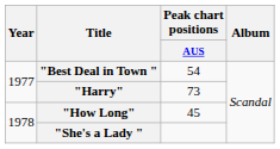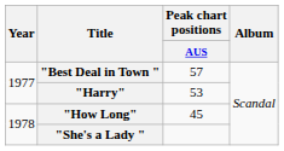 <table class="wikitable plainrowheaders" style="text-align:center;">
 <tr>
 <th scope="col" rowspan="2">Year</th>
 <th scope="col" rowspan="2">Title</th>
 <th scope="col" colspan="1">Peak chart<br>positions</th>
 <th scope="col" rowspan="2">Album</th>
 </tr>
 <tr>
 <th scope="col" style="text-align:center;"><small><a href='#'>AUS</a></small><br></th>
 </tr>
 <tr>
 <td rowspan="2">1977</td>
 <th scope="row">"Best Deal in Town "</th>
-<td style="text-align:center;">54</td>
+<td style="text-align:center;">57</td>
 <td rowspan="4"><em>Scandal</em></td>
 </tr>
 <tr>
 <th scope="row">"Harry"</th>
-<td style="text-align:center;">73</td>
+<td style="text-align:center;">53</td>
 </tr>
 <tr>
 <td rowspan="2">1978</td>
 <th scope="row">"How Long"</th>
 <td style="text-align:center;">45</td>
 </tr>
 <tr>
 <th scope="row">"She's a Lady "</th>
 <td style="text-align:center;"></td>
 </tr>
 </table>
